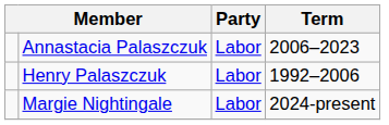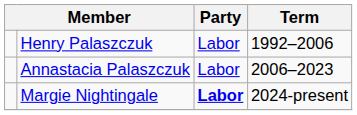 <table class="wikitable">
 <tr>
 <th colspan="2">Member</th>
 <th>Party</th>
 <th>Term</th>
+</tr>
+<tr>
+<td> </td>
+<td><a href='#'>Henry Palaszczuk</a></td>
+<td><a href='#'>Labor</a></td>
+<td>1992–2006</td>
 </tr>
 <tr>
 <td> </td>
 <td><a href='#'>Annastacia Palaszczuk</a></td>
 <td><a href='#'>Labor</a></td>
 <td>2006–2023</td>
 </tr>
 <tr>
 <td> </td>
-<td><a href='#'>Henry Palaszczuk</a></td>
-<td><a href='#'>Labor</a></td>
-<td>1992–2006</td>
-</tr>
-<tr>
-<td> </td>
 <td><a href='#'>Margie Nightingale</a></td>
-<td><a href='#'>Labor</a></td>
+<td><strong><a href='#'>Labor</a></strong></td>
 <td>2024-present</td>
 </tr>
 <tr>
 </tr>
 </table>
